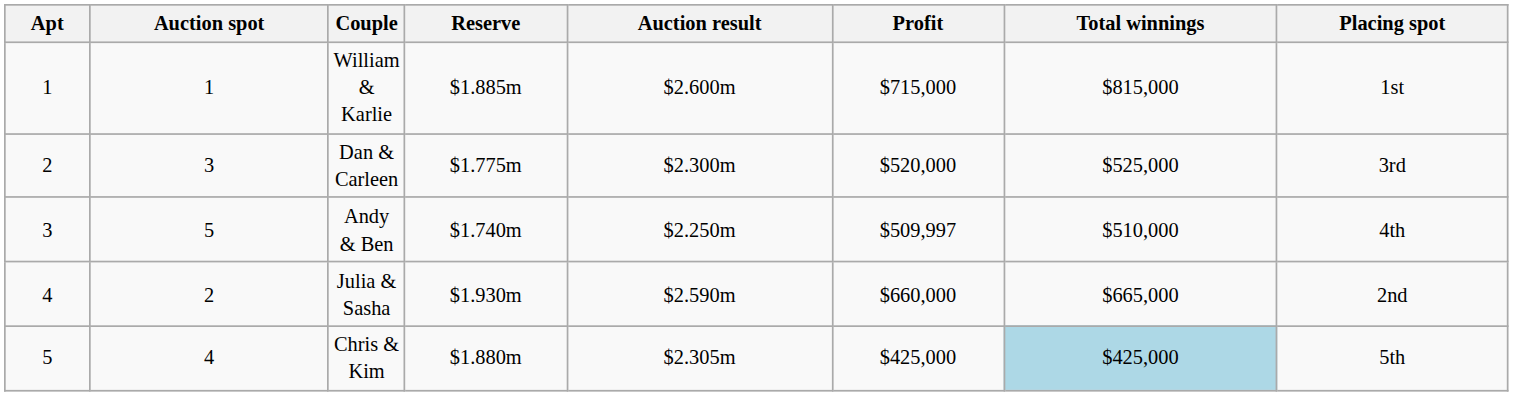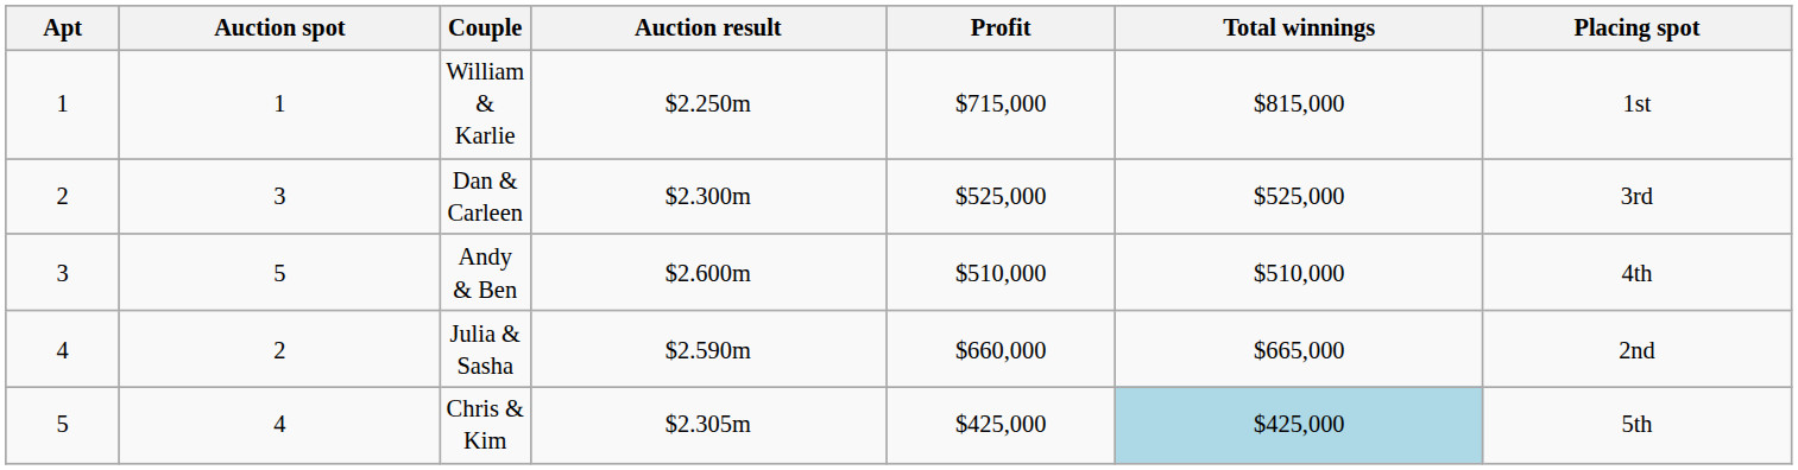 <table class="wikitable" style="text-align: center; font-size: 9pt; line-height:16px; width:70%" |>
 <tr>
 <th>Apt</th>
 <th>Auction spot</th>
 <th>Couple</th>
-<th>Reserve</th>
 <th>Auction result</th>
 <th>Profit</th>
 <th>Total winnings</th>
 <th>Placing spot</th>
 </tr>
 <tr>
 <td>1</td>
 <td style="text-align:center">1</td>
 <td style="width:5%;" scope="col" style="background:#FF0800; color:black;">William & Karlie</td>
-<td style="text-align:center">$1.885m</td>
-<td style="text-align:center">$2.600m</td>
+<td style="text-align:center">$2.250m</td>
 <td style="text-align:center">$715,000</td>
 <td style="text-align:center">$815,000</td>
 <td style="text-align:center">1st</td>
 </tr>
 <tr>
 <td>2</td>
 <td style="text-align:center">3</td>
 <td style="width:5%;" scope="col" style="background:#FDEE00; color:black;">Dan & Carleen</td>
-<td style="text-align:center">$1.775m</td>
 <td style="text-align:center">$2.300m</td>
-<td style="text-align:center">$520,000</td>
+<td style="text-align:center">$525,000</td>
 <td style="text-align:center">$525,000</td>
 <td style="text-align:center">3rd</td>
 </tr>
 <tr>
 <td>3</td>
 <td style="text-align:center">5</td>
 <td style="width:5%;" scope="col" style="background:Orange; color:black;">Andy & Ben</td>
-<td style="text-align:center">$1.740m</td>
-<td style="text-align:center">$2.250m</td>
-<td style="text-align:center">$509,997</td>
+<td style="text-align:center">$2.600m</td>
+<td style="text-align:center">$510,000</td>
 <td style="text-align:center">$510,000</td>
 <td style="text-align:center">4th</td>
 </tr>
 <tr>
 <td>4</td>
 <td style="text-align:center">2</td>
 <td style="width:5%;" scope="col" style="background:#A4C639; color:black;">Julia & Sasha</td>
-<td style="text-align:center">$1.930m</td>
 <td style="text-align:center">$2.590m</td>
 <td style="text-align:center">$660,000</td>
 <td style="text-align:center">$665,000</td>
 <td style="text-align:center">2nd</td>
 </tr>
 <tr>
 <td>5</td>
 <td style="text-align:center">4</td>
 <td style="width:5%;" scope="col" style="background:#00BFFF; color:black;">Chris & Kim</td>
-<td style="text-align:center">$1.880m</td>
 <td style="text-align:center">$2.305m</td>
 <td style="text-align:center">$425,000</td>
 <td style="background: lightblue; text-align:center">$425,000</td>
 <td style="text-align:center">5th</td>
 </tr>
 </table>
